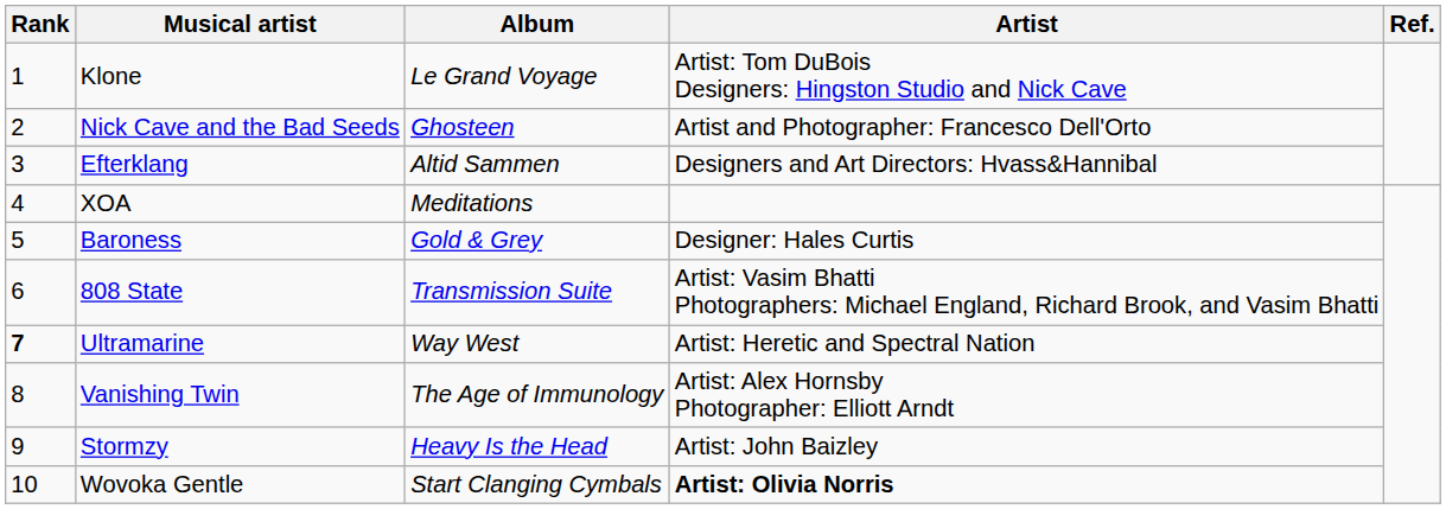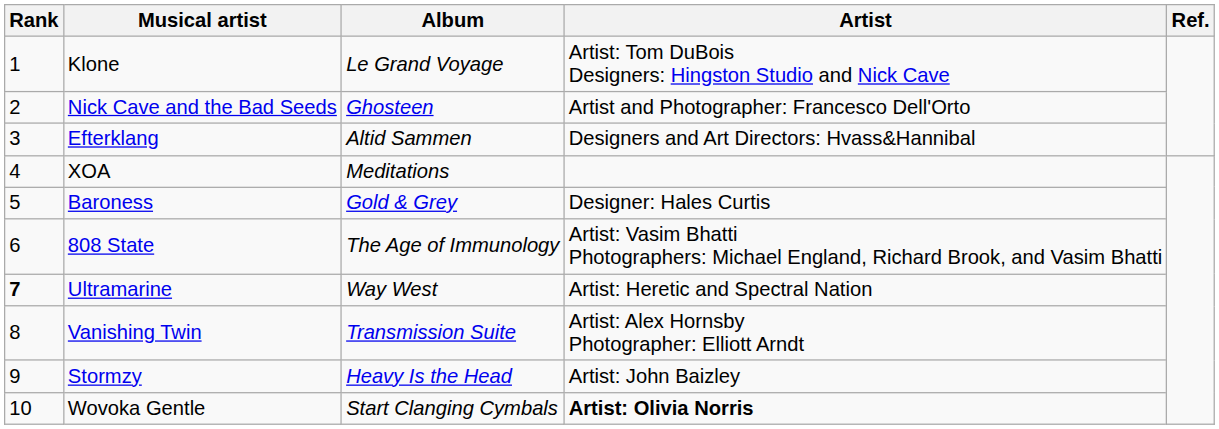 <table class="wikitable">
 <tr>
 <th>Rank</th>
 <th>Musical artist</th>
 <th>Album</th>
 <th>Artist</th>
 <th>Ref.</th>
 </tr>
 <tr>
 <td>1</td>
 <td>Klone</td>
 <td><em>Le Grand Voyage</em></td>
 <td>Artist: Tom DuBois<br>Designers: <a href='#'>Hingston Studio</a> and <a href='#'>Nick Cave</a></td>
 <td align="center" rowspan="3"></td>
 </tr>
 <tr>
 <td>2</td>
 <td><a href='#'>Nick Cave and the Bad Seeds</a></td>
 <td><em><a href='#'>Ghosteen</a></em></td>
 <td>Artist and Photographer: Francesco Dell'Orto</td>
 </tr>
 <tr>
 <td>3</td>
 <td><a href='#'>Efterklang</a></td>
 <td><em>Altid Sammen</em></td>
 <td>Designers and Art Directors: Hvass&Hannibal</td>
 </tr>
 <tr>
 <td>4</td>
 <td>XOA</td>
 <td><em>Meditations</em></td>
 <td></td>
 <td align="center" rowspan="7"></td>
 </tr>
 <tr>
 <td>5</td>
 <td><a href='#'>Baroness</a></td>
 <td><em><a href='#'>Gold & Grey</a></em></td>
 <td>Designer: Hales Curtis</td>
 </tr>
 <tr>
 <td>6</td>
 <td><a href='#'>808 State</a></td>
-<td><em><a href='#'> Transmission Suite</a></em></td>
+<td><em>The Age of Immunology</em></td>
 <td>Artist: Vasim Bhatti<br>Photographers: Michael England, Richard Brook, and Vasim Bhatti</td>
 </tr>
 <tr>
 <td><strong>7</strong></td>
 <td><a href='#'>Ultramarine</a></td>
 <td><em>Way West</em></td>
 <td>Artist: Heretic and Spectral Nation</td>
 </tr>
 <tr>
 <td>8</td>
 <td><a href='#'>Vanishing Twin</a></td>
-<td><em>The Age of Immunology</em></td>
+<td><em><a href='#'> Transmission Suite</a></em></td>
 <td>Artist: Alex Hornsby<br>Photographer: Elliott Arndt</td>
 </tr>
 <tr>
 <td>9</td>
 <td><a href='#'>Stormzy</a></td>
 <td><em><a href='#'>Heavy Is the Head</a></em></td>
 <td>Artist: John Baizley</td>
 </tr>
 <tr>
 <td>10</td>
 <td>Wovoka Gentle</td>
 <td><em>Start Clanging Cymbals</em></td>
 <td><strong>Artist: Olivia Norris</strong></td>
 </tr>
 </table>
